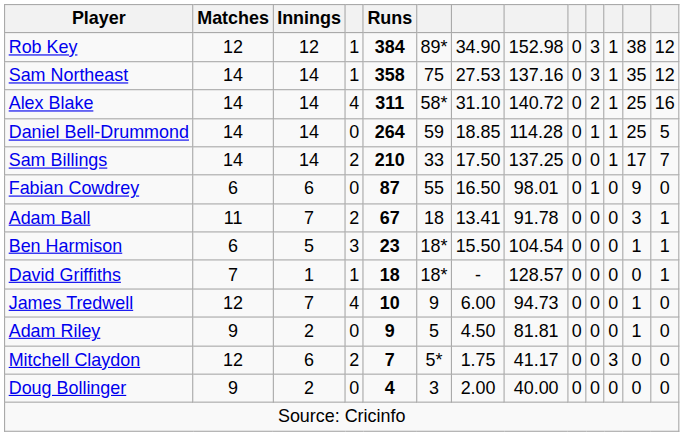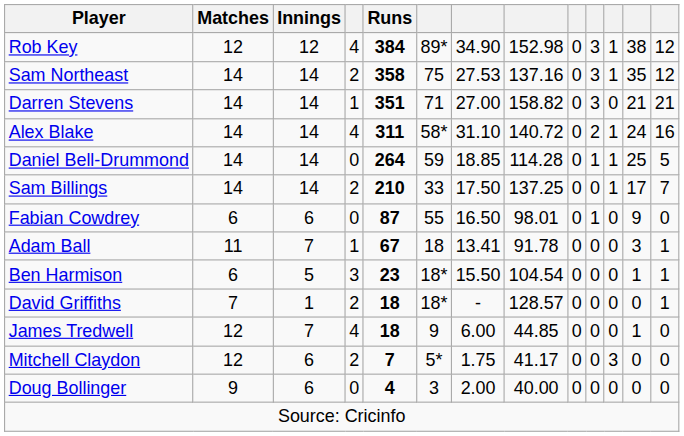 <table class="wikitable" style="text-align:center">
 <tr>
 <th>Player</th>
 <th>Matches</th>
 <th>Innings</th>
 <th></th>
 <th>Runs</th>
 <th></th>
 <th></th>
 <th></th>
 <th></th>
 <th></th>
 <th></th>
 <th></th>
 <th></th>
 </tr>
 <tr>
 <td align="left"><a href='#'>Rob Key</a></td>
 <td>12</td>
 <td>12</td>
-<td>1</td>
+<td>4</td>
 <td><strong>384</strong></td>
 <td>89*</td>
 <td>34.90</td>
 <td>152.98</td>
 <td>0</td>
 <td>3</td>
 <td>1</td>
 <td>38</td>
 <td>12</td>
 </tr>
 <tr>
 <td align="left"><a href='#'>Sam Northeast</a></td>
 <td>14</td>
 <td>14</td>
-<td>1</td>
+<td>2</td>
 <td><strong>358</strong></td>
 <td>75</td>
 <td>27.53</td>
 <td>137.16</td>
 <td>0</td>
 <td>3</td>
 <td>1</td>
 <td>35</td>
 <td>12</td>
+</tr>
+<tr>
+<td align="left"><a href='#'>Darren Stevens</a></td>
+<td>14</td>
+<td>14</td>
+<td>1</td>
+<td><strong>351</strong></td>
+<td>71</td>
+<td>27.00</td>
+<td>158.82</td>
+<td>0</td>
+<td>3</td>
+<td>0</td>
+<td>21</td>
+<td>21</td>
 </tr>
 <tr>
 <td align="left"><a href='#'>Alex Blake</a></td>
 <td>14</td>
 <td>14</td>
 <td>4</td>
 <td><strong>311</strong></td>
 <td>58*</td>
 <td>31.10</td>
 <td>140.72</td>
 <td>0</td>
 <td>2</td>
 <td>1</td>
-<td>25</td>
+<td>24</td>
 <td>16</td>
 </tr>
 <tr>
 <td align="left"><a href='#'>Daniel Bell-Drummond</a></td>
 <td>14</td>
 <td>14</td>
 <td>0</td>
 <td><strong>264</strong></td>
 <td>59</td>
 <td>18.85</td>
 <td>114.28</td>
 <td>0</td>
 <td>1</td>
 <td>1</td>
 <td>25</td>
 <td>5</td>
 </tr>
 <tr>
 <td align="left"><a href='#'>Sam Billings</a></td>
 <td>14</td>
 <td>14</td>
 <td>2</td>
 <td><strong>210</strong></td>
 <td>33</td>
 <td>17.50</td>
 <td>137.25</td>
 <td>0</td>
 <td>0</td>
 <td>1</td>
 <td>17</td>
 <td>7</td>
 </tr>
 <tr>
 <td align="left"><a href='#'>Fabian Cowdrey</a></td>
 <td>6</td>
 <td>6</td>
 <td>0</td>
 <td><strong>87</strong></td>
 <td>55</td>
 <td>16.50</td>
 <td>98.01</td>
 <td>0</td>
 <td>1</td>
 <td>0</td>
 <td>9</td>
 <td>0</td>
 </tr>
 <tr>
 <td align="left"><a href='#'>Adam Ball</a></td>
 <td>11</td>
 <td>7</td>
-<td>2</td>
+<td>1</td>
 <td><strong>67</strong></td>
 <td>18</td>
 <td>13.41</td>
 <td>91.78</td>
 <td>0</td>
 <td>0</td>
 <td>0</td>
 <td>3</td>
 <td>1</td>
 </tr>
 <tr>
 <td align="left"><a href='#'>Ben Harmison</a></td>
 <td>6</td>
 <td>5</td>
 <td>3</td>
 <td><strong>23</strong></td>
 <td>18*</td>
 <td>15.50</td>
 <td>104.54</td>
 <td>0</td>
 <td>0</td>
 <td>0</td>
 <td>1</td>
 <td>1</td>
 </tr>
 <tr>
 <td align="left"><a href='#'>David Griffiths</a></td>
 <td>7</td>
 <td>1</td>
-<td>1</td>
+<td>2</td>
 <td><strong>18</strong></td>
 <td>18*</td>
 <td>-</td>
 <td>128.57</td>
 <td>0</td>
 <td>0</td>
 <td>0</td>
 <td>0</td>
 <td>1</td>
 </tr>
 <tr>
 <td align="left"><a href='#'>James Tredwell</a></td>
 <td>12</td>
 <td>7</td>
 <td>4</td>
-<td><strong>10</strong></td>
+<td><strong>18</strong></td>
 <td>9</td>
 <td>6.00</td>
-<td>94.73</td>
-<td>0</td>
-<td>0</td>
-<td>0</td>
-<td>1</td>
-<td>0</td>
-</tr>
-<tr>
-<td align="left"><a href='#'>Adam Riley</a></td>
-<td>9</td>
-<td>2</td>
-<td>0</td>
-<td><strong>9</strong></td>
-<td>5</td>
-<td>4.50</td>
-<td>81.81</td>
+<td>44.85</td>
 <td>0</td>
 <td>0</td>
 <td>0</td>
 <td>1</td>
 <td>0</td>
 </tr>
 <tr>
 <td align="left"><a href='#'>Mitchell Claydon</a></td>
 <td>12</td>
 <td>6</td>
 <td>2</td>
 <td><strong>7</strong></td>
 <td>5*</td>
 <td>1.75</td>
 <td>41.17</td>
 <td>0</td>
 <td>0</td>
 <td>3</td>
 <td>0</td>
 <td>0</td>
 </tr>
 <tr>
 <td align="left"><a href='#'>Doug Bollinger</a></td>
 <td>9</td>
-<td>2</td>
+<td>6</td>
 <td>0</td>
 <td><strong>4</strong></td>
 <td>3</td>
 <td>2.00</td>
 <td>40.00</td>
 <td>0</td>
 <td>0</td>
 <td>0</td>
 <td>0</td>
 <td>0</td>
 </tr>
 <tr>
 <td colspan="13">Source: Cricinfo</td>
 </tr>
 </table>
